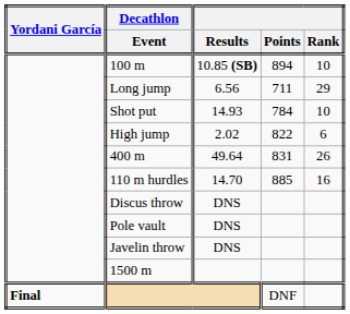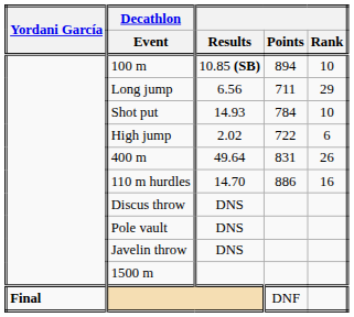 <table class=wikitable style="font-size:90%; border: double;">
 <tr>
 <th style="border-right:double" rowspan="2"><a href='#'>Yordani García</a></th>
 <th style="border-right:double"><a href='#'>Decathlon</a></th>
 <th colspan="3"></th>
 </tr>
 <tr>
 <th style="border-right:double">Event</th>
 <th>Results</th>
 <th>Points</th>
 <th>Rank</th>
 </tr>
 <tr style="border-top: double;">
 <td style="border-right:double" rowspan="10"></td>
 <td style="border-right:double">100 m</td>
 <td align=center>10.85 <strong>(SB)</strong></td>
 <td align=center>894</td>
 <td align=center>10</td>
 </tr>
 <tr>
 <td style="border-right:double">Long jump</td>
 <td align=center>6.56</td>
 <td align=center>711</td>
 <td align=center>29</td>
 </tr>
 <tr>
 <td style="border-right:double">Shot put</td>
 <td align=center>14.93</td>
 <td align=center>784</td>
 <td align=center>10</td>
 </tr>
 <tr>
 <td style="border-right:double">High jump</td>
 <td align=center>2.02</td>
-<td align=center>822</td>
+<td align=center>722</td>
 <td align=center>6</td>
 </tr>
 <tr>
 <td style="border-right:double">400 m</td>
 <td align=center>49.64</td>
 <td align=center>831</td>
 <td align=center>26</td>
 </tr>
 <tr>
 <td style="border-right:double">110 m hurdles</td>
 <td align=center>14.70</td>
-<td align=center>885</td>
+<td align=center>886</td>
 <td align=center>16</td>
 </tr>
 <tr>
 <td style="border-right:double">Discus throw</td>
 <td align=center>DNS</td>
 <td align=center></td>
 <td align=center></td>
 </tr>
 <tr>
 <td style="border-right:double">Pole vault</td>
 <td align=center>DNS</td>
 <td align=center></td>
 <td align=center></td>
 </tr>
 <tr>
 <td style="border-right:double">Javelin throw</td>
 <td align=center>DNS</td>
 <td align=center></td>
 <td align=center></td>
 </tr>
 <tr>
 <td style="border-right:double">1500 m</td>
 <td align=center></td>
 <td align=center></td>
 <td align=center></td>
 </tr>
 <tr style="border-top: double;">
 <td style="border-right:double"><strong>Final</strong></td>
 <td colspan="2" style="background:wheat; border-right:double;"></td>
 <td align=center>DNF</td>
 <td align=center></td>
 </tr>
 </table>
